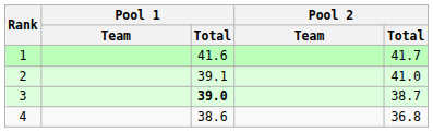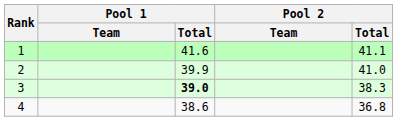 <table class="wikitable" style="text-align:center;">
 <tr>
 <th rowspan=2>Rank</th>
 <th colspan=2>Pool 1</th>
 <th colspan=2>Pool 2</th>
 </tr>
 <tr>
 <th width=150>Team</th>
 <th>Total</th>
 <th width=150>Team</th>
 <th>Total</th>
 </tr>
 <tr bgcolor=bbffbb>
 <td>1</td>
 <td align=left></td>
 <td>41.6</td>
 <td align=left></td>
-<td>41.7</td>
+<td>41.1</td>
 </tr>
 <tr bgcolor=ddffdd>
 <td>2</td>
 <td align=left></td>
-<td>39.1</td>
+<td>39.9</td>
 <td align=left></td>
 <td>41.0</td>
 </tr>
 <tr bgcolor=ddffdd>
 <td>3</td>
 <td align=left></td>
 <td><strong>39.0</strong></td>
 <td align=left></td>
-<td>38.7</td>
+<td>38.3</td>
 </tr>
 <tr>
 <td>4</td>
 <td align=left></td>
 <td>38.6</td>
 <td align=left></td>
 <td>36.8</td>
 </tr>
 </table>
